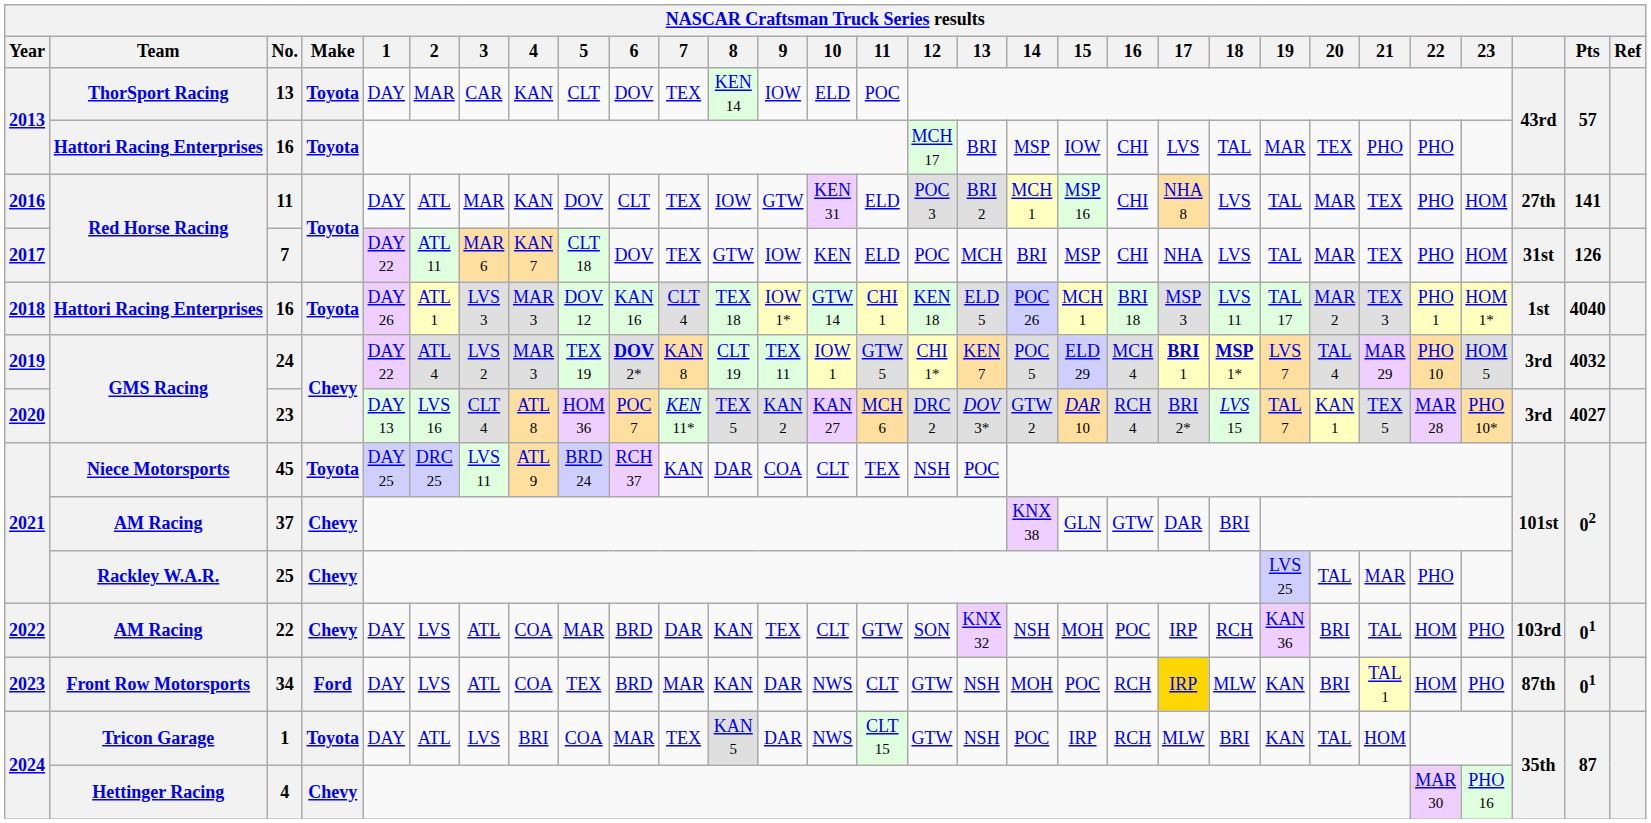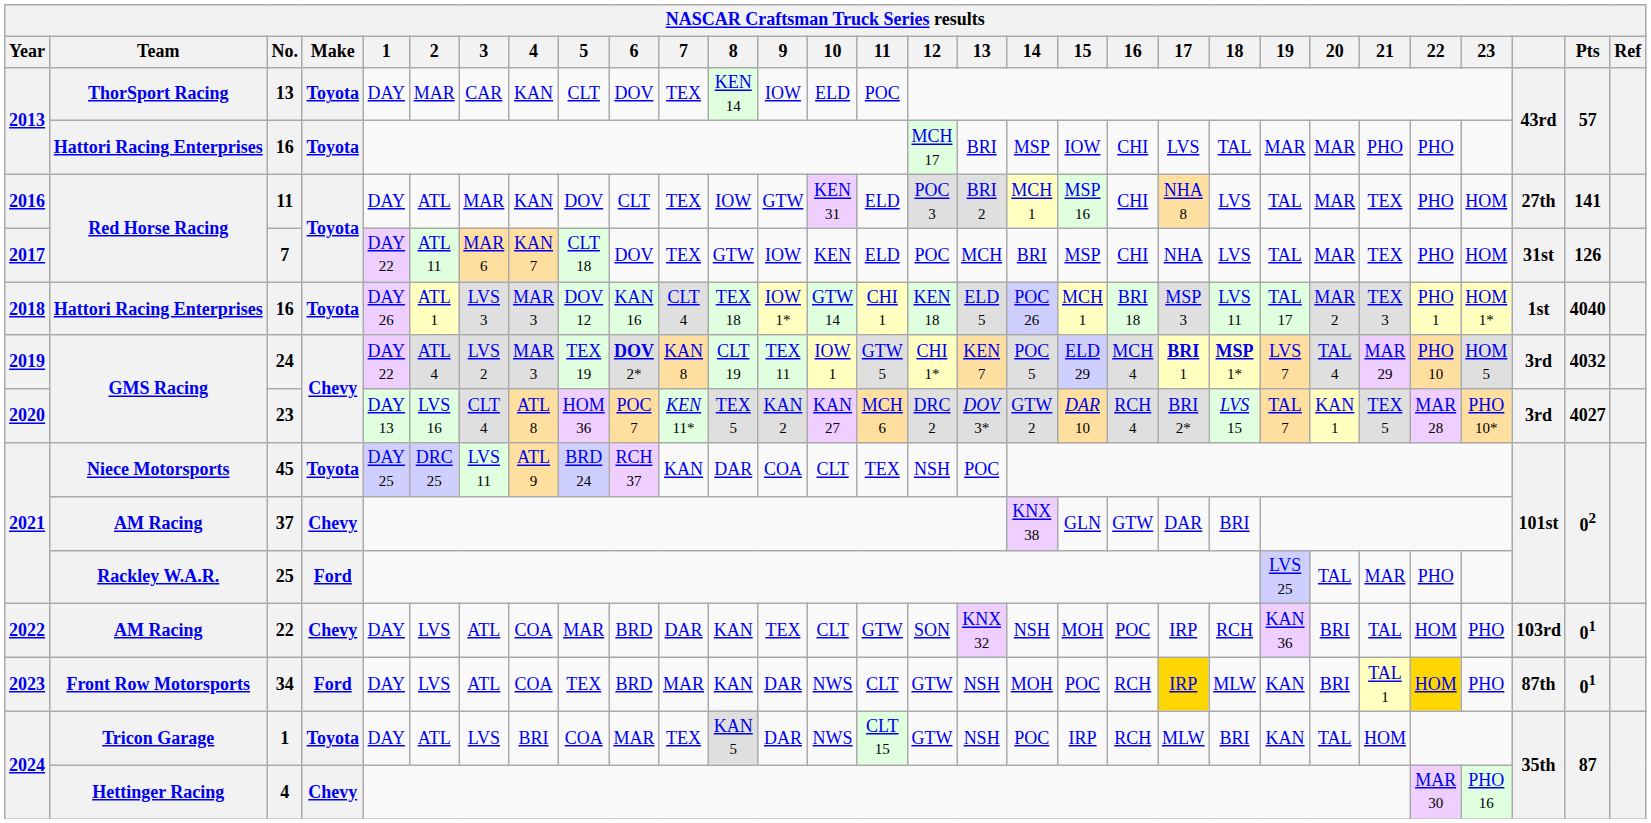 <table class="wikitable" style="text-align:center; font-size:75%">
 <tr>
 <th colspan=45><a href='#'>NASCAR Craftsman Truck Series</a> results</th>
 </tr>
 <tr>
 <th>Year</th>
 <th>Team</th>
 <th>No.</th>
 <th>Make</th>
 <th>1</th>
 <th>2</th>
 <th>3</th>
 <th>4</th>
 <th>5</th>
 <th>6</th>
 <th>7</th>
 <th>8</th>
 <th>9</th>
 <th>10</th>
 <th>11</th>
 <th>12</th>
 <th>13</th>
 <th>14</th>
 <th>15</th>
 <th>16</th>
 <th>17</th>
 <th>18</th>
 <th>19</th>
 <th>20</th>
 <th>21</th>
 <th>22</th>
 <th>23</th>
 <th></th>
 <th>Pts</th>
 <th>Ref</th>
 </tr>
 <tr>
 <th rowspan=2><a href='#'>2013</a></th>
 <th><a href='#'>ThorSport Racing</a></th>
 <th>13</th>
 <th><a href='#'>Toyota</a></th>
 <td><a href='#'>DAY</a></td>
 <td><a href='#'>MAR</a></td>
 <td><a href='#'>CAR</a></td>
 <td><a href='#'>KAN</a></td>
 <td><a href='#'>CLT</a></td>
 <td><a href='#'>DOV</a></td>
 <td><a href='#'>TEX</a></td>
 <td style="background:#DFFFDF;"><a href='#'>KEN</a><br><small>14</small></td>
 <td><a href='#'>IOW</a></td>
 <td><a href='#'>ELD</a></td>
 <td><a href='#'>POC</a></td>
 <td colspan=12></td>
 <th rowspan=2>43rd</th>
 <th rowspan=2>57</th>
 <th rowspan=2></th>
 </tr>
 <tr>
 <th><a href='#'>Hattori Racing Enterprises</a></th>
 <th>16</th>
 <th><a href='#'>Toyota</a></th>
 <td colspan=11></td>
 <td style="background:#DFFFDF;"><a href='#'>MCH</a><br><small>17</small></td>
 <td><a href='#'>BRI</a></td>
 <td><a href='#'>MSP</a></td>
 <td><a href='#'>IOW</a></td>
 <td><a href='#'>CHI</a></td>
 <td><a href='#'>LVS</a></td>
 <td><a href='#'>TAL</a></td>
 <td><a href='#'>MAR</a></td>
-<td><a href='#'>TEX</a></td>
+<td><a href='#'>MAR</a></td>
 <td><a href='#'>PHO</a></td>
 <td><a href='#'>PHO</a></td>
 <td></td>
 </tr>
 <tr>
 <th><a href='#'>2016</a></th>
 <th rowspan=2><a href='#'>Red Horse Racing</a></th>
 <th>11</th>
 <th rowspan=2><a href='#'>Toyota</a></th>
 <td><a href='#'>DAY</a></td>
 <td><a href='#'>ATL</a></td>
 <td><a href='#'>MAR</a></td>
 <td><a href='#'>KAN</a></td>
 <td><a href='#'>DOV</a></td>
 <td><a href='#'>CLT</a></td>
 <td><a href='#'>TEX</a></td>
 <td><a href='#'>IOW</a></td>
 <td><a href='#'>GTW</a></td>
 <td style="background:#EFCFFF;"><a href='#'>KEN</a><br><small>31</small></td>
 <td><a href='#'>ELD</a></td>
 <td style="background:#DFDFDF;"><a href='#'>POC</a><br><small>3</small></td>
 <td style="background:#DFDFDF;"><a href='#'>BRI</a><br><small>2</small></td>
 <td style="background:#FFFFBF;"><a href='#'>MCH</a><br><small>1</small></td>
 <td style="background:#DFFFDF;"><a href='#'>MSP</a><br><small>16</small></td>
 <td><a href='#'>CHI</a></td>
 <td style="background:#FFDF9F;"><a href='#'>NHA</a><br><small>8</small></td>
 <td><a href='#'>LVS</a></td>
 <td><a href='#'>TAL</a></td>
 <td><a href='#'>MAR</a></td>
 <td><a href='#'>TEX</a></td>
 <td><a href='#'>PHO</a></td>
 <td><a href='#'>HOM</a></td>
 <th>27th</th>
 <th>141</th>
 <th></th>
 </tr>
 <tr>
 <th><a href='#'>2017</a></th>
 <th>7</th>
 <td style="background:#EFCFFF;"><a href='#'>DAY</a><br><small>22</small></td>
 <td style="background:#DFFFDF;"><a href='#'>ATL</a><br><small>11</small></td>
 <td style="background:#FFDF9F;"><a href='#'>MAR</a><br><small>6</small></td>
 <td style="background:#FFDF9F;"><a href='#'>KAN</a><br><small>7</small></td>
 <td style="background:#DFFFDF;"><a href='#'>CLT</a><br><small>18</small></td>
 <td><a href='#'>DOV</a></td>
 <td><a href='#'>TEX</a></td>
 <td><a href='#'>GTW</a></td>
 <td><a href='#'>IOW</a></td>
 <td><a href='#'>KEN</a></td>
 <td><a href='#'>ELD</a></td>
 <td><a href='#'>POC</a></td>
 <td><a href='#'>MCH</a></td>
 <td><a href='#'>BRI</a></td>
 <td><a href='#'>MSP</a></td>
 <td><a href='#'>CHI</a></td>
 <td><a href='#'>NHA</a></td>
 <td><a href='#'>LVS</a></td>
 <td><a href='#'>TAL</a></td>
 <td><a href='#'>MAR</a></td>
 <td><a href='#'>TEX</a></td>
 <td><a href='#'>PHO</a></td>
 <td><a href='#'>HOM</a></td>
 <th>31st</th>
 <th>126</th>
 <th></th>
 </tr>
 <tr>
 <th><a href='#'>2018</a></th>
 <th><a href='#'>Hattori Racing Enterprises</a></th>
 <th>16</th>
 <th><a href='#'>Toyota</a></th>
 <td style="background:#EFCFFF;"><a href='#'>DAY</a><br><small>26</small></td>
 <td style="background:#FFFFBF;"><a href='#'>ATL</a><br><small>1</small></td>
 <td style="background:#DFDFDF;"><a href='#'>LVS</a><br><small>3</small></td>
 <td style="background:#DFDFDF;"><a href='#'>MAR</a><br><small>3</small></td>
 <td style="background:#DFFFDF;"><a href='#'>DOV</a><br><small>12</small></td>
 <td style="background:#DFFFDF;"><a href='#'>KAN</a><br><small>16</small></td>
 <td style="background:#DFDFDF;"><a href='#'>CLT</a><br><small>4</small></td>
 <td style="background:#DFFFDF;"><a href='#'>TEX</a><br><small>18</small></td>
 <td style="background:#FFFFBF;"><a href='#'>IOW</a><br><small>1*</small></td>
 <td style="background:#DFFFDF;"><a href='#'>GTW</a><br><small>14</small></td>
 <td style="background:#FFFFBF;"><a href='#'>CHI</a><br><small>1</small></td>
 <td style="background:#DFFFDF;"><a href='#'>KEN</a><br><small>18</small></td>
 <td style="background:#DFDFDF;"><a href='#'>ELD</a><br><small>5</small></td>
 <td style="background:#CFCFFF;"><a href='#'>POC</a><br><small>26</small></td>
 <td style="background:#FFFFBF;"><a href='#'>MCH</a><br><small>1</small></td>
 <td style="background:#DFFFDF;"><a href='#'>BRI</a><br><small>18</small></td>
 <td style="background:#DFDFDF;"><a href='#'>MSP</a><br><small>3</small></td>
 <td style="background:#DFFFDF;"><a href='#'>LVS</a><br><small>11</small></td>
 <td style="background:#DFFFDF;"><a href='#'>TAL</a><br><small>17</small></td>
 <td style="background:#DFDFDF;"><a href='#'>MAR</a><br><small>2</small></td>
 <td style="background:#DFDFDF;"><a href='#'>TEX</a><br><small>3</small></td>
 <td style="background:#FFFFBF;"><a href='#'>PHO</a><br><small>1</small></td>
 <td style="background:#FFFFBF;"><a href='#'>HOM</a><br><small>1*</small></td>
 <th>1st</th>
 <th>4040</th>
 <th></th>
 </tr>
 <tr>
 <th><a href='#'>2019</a></th>
 <th rowspan=2><a href='#'>GMS Racing</a></th>
 <th>24</th>
 <th rowspan=2><a href='#'>Chevy</a></th>
 <td style="background:#EFCFFF;"><a href='#'>DAY</a><br><small>22</small></td>
 <td style="background:#DFDFDF;"><a href='#'>ATL</a><br><small>4</small></td>
 <td style="background:#DFDFDF;"><a href='#'>LVS</a><br><small>2</small></td>
 <td style="background:#DFDFDF;"><a href='#'>MAR</a><br><small>3</small></td>
 <td style="background:#DFFFDF;"><a href='#'>TEX</a><br><small>19</small></td>
 <td style="background:#DFDFDF;"><strong><a href='#'>DOV</a></strong><br><small>2*</small></td>
 <td style="background:#FFDF9F;"><a href='#'>KAN</a><br><small>8</small></td>
 <td style="background:#DFFFDF;"><a href='#'>CLT</a><br><small>19</small></td>
 <td style="background:#DFFFDF;"><a href='#'>TEX</a><br><small>11</small></td>
 <td style="background:#FFFFBF;"><a href='#'>IOW</a><br><small>1</small></td>
 <td style="background:#DFDFDF;"><a href='#'>GTW</a><br><small>5</small></td>
 <td style="background:#FFFFBF;"><a href='#'>CHI</a><br><small>1*</small></td>
 <td style="background:#FFDF9F;"><a href='#'>KEN</a><br><small>7</small></td>
 <td style="background:#DFDFDF;"><a href='#'>POC</a><br><small>5</small></td>
 <td style="background:#CFCFFF;"><a href='#'>ELD</a><br><small>29</small></td>
 <td style="background:#DFDFDF;"><a href='#'>MCH</a><br><small>4</small></td>
 <td style="background:#FFFFBF;"><strong><a href='#'>BRI</a></strong><br><small>1</small></td>
 <td style="background:#FFFFBF;"><strong><a href='#'>MSP</a></strong><br><small>1*</small></td>
 <td style="background:#FFDF9F;"><a href='#'>LVS</a><br><small>7</small></td>
 <td style="background:#DFDFDF;"><a href='#'>TAL</a><br><small>4</small></td>
 <td style="background:#EFCFFF;"><a href='#'>MAR</a><br><small>29</small></td>
 <td style="background:#FFDF9F;"><a href='#'>PHO</a><br><small>10</small></td>
 <td style="background:#DFDFDF;"><a href='#'>HOM</a><br><small>5</small></td>
 <th>3rd</th>
 <th>4032</th>
 <th></th>
 </tr>
 <tr>
 <th><a href='#'>2020</a></th>
 <th>23</th>
 <td style="background:#DFFFDF;"><a href='#'>DAY</a><br><small>13</small></td>
 <td style="background:#DFFFDF;"><a href='#'>LVS</a><br><small>16</small></td>
 <td style="background:#DFDFDF;"><a href='#'>CLT</a><br><small>4</small></td>
 <td style="background:#FFDF9F;"><a href='#'>ATL</a><br><small>8</small></td>
 <td style="background:#EFCFFF;"><a href='#'>HOM</a><br><small>36</small></td>
 <td style="background:#FFDF9F;"><a href='#'>POC</a><br><small>7</small></td>
 <td style="background:#DFFFDF;"><em><a href='#'>KEN</a></em><br><small>11*</small></td>
 <td style="background:#DFDFDF;"><a href='#'>TEX</a><br><small>5</small></td>
 <td style="background:#DFDFDF;"><a href='#'>KAN</a><br><small>2</small></td>
 <td style="background:#EFCFFF;"><a href='#'>KAN</a><br><small>27</small></td>
 <td style="background:#FFDF9F;"><a href='#'>MCH</a><br><small>6</small></td>
 <td style="background:#DFDFDF;"><a href='#'>DRC</a><br><small>2</small></td>
 <td style="background:#DFDFDF;"><em><a href='#'>DOV</a></em><br><small>3*</small></td>
 <td style="background:#DFDFDF;"><a href='#'>GTW</a><br><small>2</small></td>
 <td style="background:#FFDF9F;"><em><a href='#'>DAR</a></em><br><small>10</small></td>
 <td style="background:#DFDFDF;"><a href='#'>RCH</a><br><small>4</small></td>
 <td style="background:#DFDFDF;"><a href='#'>BRI</a><br><small>2*</small></td>
 <td style="background:#DFFFDF;"><em><a href='#'>LVS</a></em><br><small>15</small></td>
 <td style="background:#FFDF9F;"><a href='#'>TAL</a><br><small>7</small></td>
 <td style="background:#FFFFBF;"><a href='#'>KAN</a><br><small>1</small></td>
 <td style="background:#DFDFDF;"><a href='#'>TEX</a><br><small>5</small></td>
 <td style="background:#EFCFFF;"><a href='#'>MAR</a><br><small>28</small></td>
 <td style="background:#FFDF9F;"><a href='#'>PHO</a><br><small>10*</small></td>
 <th>3rd</th>
 <th>4027</th>
 <th></th>
 </tr>
 <tr>
 <th rowspan=3><a href='#'>2021</a></th>
 <th><a href='#'>Niece Motorsports</a></th>
 <th>45</th>
 <th><a href='#'>Toyota</a></th>
 <td style="background:#CFCFFF;"><a href='#'>DAY</a><br><small>25</small></td>
 <td style="background:#CFCFFF;"><a href='#'>DRC</a><br><small>25</small></td>
 <td style="background:#DFFFDF;"><a href='#'>LVS</a><br><small>11</small></td>
 <td style="background:#FFDF9F;"><a href='#'>ATL</a><br><small>9</small></td>
 <td style="background:#CFCFFF;"><a href='#'>BRD</a><br><small>24</small></td>
 <td style="background:#EFCFFF;"><a href='#'>RCH</a><br><small>37</small></td>
 <td><a href='#'>KAN</a></td>
 <td><a href='#'>DAR</a></td>
 <td><a href='#'>COA</a></td>
 <td><a href='#'>CLT</a></td>
 <td><a href='#'>TEX</a></td>
 <td><a href='#'>NSH</a></td>
 <td><a href='#'>POC</a></td>
 <td colspan=10></td>
 <th rowspan=3>101st</th>
 <th rowspan=3>0<sup>2</sup></th>
 <th rowspan=3></th>
 </tr>
 <tr>
 <th><a href='#'>AM Racing</a></th>
 <th>37</th>
 <th><a href='#'>Chevy</a></th>
 <td colspan=13></td>
 <td style="background:#EFCFFF;"><a href='#'>KNX</a><br><small>38</small></td>
 <td><a href='#'>GLN</a></td>
 <td><a href='#'>GTW</a></td>
 <td><a href='#'>DAR</a></td>
 <td><a href='#'>BRI</a></td>
 <td colspan=5></td>
 </tr>
 <tr>
 <th><a href='#'>Rackley W.A.R.</a></th>
 <th>25</th>
-<th><a href='#'>Chevy</a></th>
+<th><a href='#'>Ford</a></th>
 <td colspan=18></td>
 <td style="background:#CFCFFF;"><a href='#'>LVS</a><br><small>25</small></td>
 <td><a href='#'>TAL</a></td>
 <td><a href='#'>MAR</a></td>
 <td><a href='#'>PHO</a></td>
 <td></td>
 </tr>
 <tr>
 <th><a href='#'>2022</a></th>
 <th><a href='#'>AM Racing</a></th>
 <th>22</th>
 <th><a href='#'>Chevy</a></th>
 <td><a href='#'>DAY</a></td>
 <td><a href='#'>LVS</a></td>
 <td><a href='#'>ATL</a></td>
 <td><a href='#'>COA</a></td>
 <td><a href='#'>MAR</a></td>
 <td><a href='#'>BRD</a></td>
 <td><a href='#'>DAR</a></td>
 <td><a href='#'>KAN</a></td>
 <td><a href='#'>TEX</a></td>
 <td><a href='#'>CLT</a></td>
 <td><a href='#'>GTW</a></td>
 <td><a href='#'>SON</a></td>
 <td style="background:#EFCFFF;"><a href='#'>KNX</a><br><small>32</small></td>
 <td><a href='#'>NSH</a></td>
 <td><a href='#'>MOH</a></td>
 <td><a href='#'>POC</a></td>
 <td><a href='#'>IRP</a></td>
 <td><a href='#'>RCH</a></td>
 <td style="background:#EFCFFF;"><a href='#'>KAN</a><br><small>36</small></td>
 <td><a href='#'>BRI</a></td>
 <td><a href='#'>TAL</a></td>
 <td><a href='#'>HOM</a></td>
 <td><a href='#'>PHO</a></td>
 <th>103rd</th>
 <th>0<sup>1</sup></th>
 <th></th>
 </tr>
 <tr>
 <th><a href='#'>2023</a></th>
 <th><a href='#'>Front Row Motorsports</a></th>
 <th>34</th>
 <th><a href='#'>Ford</a></th>
 <td><a href='#'>DAY</a></td>
 <td><a href='#'>LVS</a></td>
 <td><a href='#'>ATL</a></td>
 <td><a href='#'>COA</a></td>
 <td><a href='#'>TEX</a></td>
 <td><a href='#'>BRD</a></td>
 <td><a href='#'>MAR</a></td>
 <td><a href='#'>KAN</a></td>
 <td><a href='#'>DAR</a></td>
 <td><a href='#'>NWS</a></td>
 <td><a href='#'>CLT</a></td>
 <td><a href='#'>GTW</a></td>
 <td><a href='#'>NSH</a></td>
 <td><a href='#'>MOH</a></td>
 <td><a href='#'>POC</a></td>
 <td><a href='#'>RCH</a></td>
 <td style="background: gold;"><a href='#'>IRP</a></td>
 <td><a href='#'>MLW</a></td>
 <td><a href='#'>KAN</a></td>
 <td><a href='#'>BRI</a></td>
 <td style="background:#FFFFBF;"><a href='#'>TAL</a><br><small>1</small></td>
-<td><a href='#'>HOM</a></td>
+<td style="background: gold;"><a href='#'>HOM</a></td>
 <td><a href='#'>PHO</a></td>
 <th>87th</th>
 <th>0<sup>1</sup></th>
 <th></th>
 </tr>
 <tr>
 <th rowspan=2><a href='#'>2024</a></th>
 <th><a href='#'>Tricon Garage</a></th>
 <th>1</th>
 <th><a href='#'>Toyota</a></th>
 <td><a href='#'>DAY</a></td>
 <td><a href='#'>ATL</a></td>
 <td><a href='#'>LVS</a></td>
 <td><a href='#'>BRI</a></td>
 <td><a href='#'>COA</a></td>
 <td><a href='#'>MAR</a></td>
 <td><a href='#'>TEX</a></td>
 <td style="background:#DFDFDF;"><a href='#'>KAN</a><br><small>5</small></td>
 <td><a href='#'>DAR</a></td>
 <td><a href='#'>NWS</a></td>
 <td style="background:#DFFFDF;"><a href='#'>CLT</a><br><small>15</small></td>
 <td><a href='#'>GTW</a></td>
 <td><a href='#'>NSH</a></td>
 <td><a href='#'>POC</a></td>
 <td><a href='#'>IRP</a></td>
 <td><a href='#'>RCH</a></td>
 <td><a href='#'>MLW</a></td>
 <td><a href='#'>BRI</a></td>
 <td><a href='#'>KAN</a></td>
 <td><a href='#'>TAL</a></td>
 <td><a href='#'>HOM</a></td>
 <td colspan=2></td>
 <th rowspan=2>35th</th>
 <th rowspan=2>87</th>
 <th rowspan=2></th>
 </tr>
 <tr>
 <th><a href='#'>Hettinger Racing</a></th>
 <th>4</th>
 <th><a href='#'>Chevy</a></th>
 <td colspan=21></td>
 <td style="background:#EFCFFF;"><a href='#'>MAR</a><br><small>30</small></td>
 <td style="background:#DFFFDF;"><a href='#'>PHO</a><br><small>16</small></td>
 </tr>
 </table>
